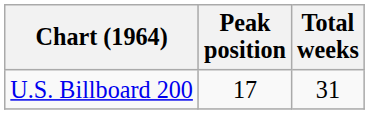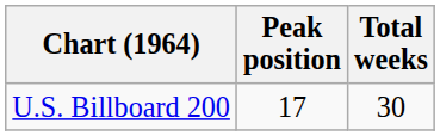 <table class="wikitable sortable">
 <tr>
 <th>Chart (1964)</th>
 <th>Peak<br>position</th>
 <th>Total<br>weeks</th>
 </tr>
 <tr>
 <td align="left"><a href='#'>U.S. Billboard 200</a></td>
 <td style="text-align:center;">17</td>
-<td style="text-align:center;">31</td>
+<td style="text-align:center;">30</td>
 </tr>
 </table>
